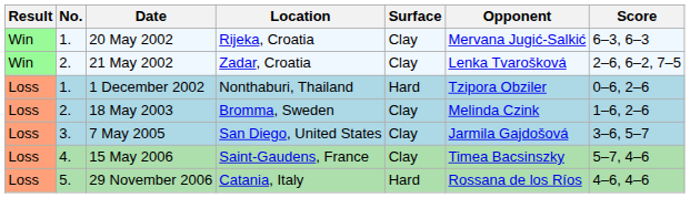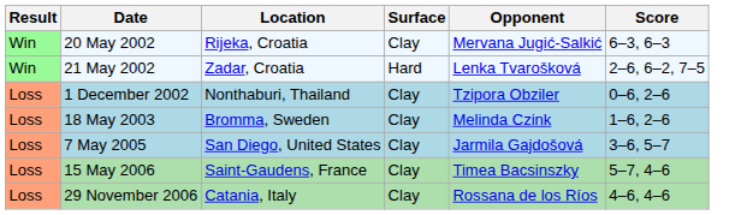 <table class="sortable wikitable" style=font-size:97%>
 <tr>
 <th>Result</th>
-<th>No.</th>
 <th>Date</th>
 <th>Location</th>
 <th>Surface</th>
 <th>Opponent</th>
 <th>Score</th>
 </tr>
 <tr style="background:#f0f8ff;">
 <td style="background:#98fb98;">Win</td>
-<td>1.</td>
 <td>20 May 2002</td>
 <td><a href='#'>Rijeka</a>, Croatia</td>
 <td>Clay</td>
 <td> <a href='#'>Mervana Jugić-Salkić</a></td>
 <td>6–3, 6–3</td>
 </tr>
 <tr style="background:#f0f8ff;">
 <td style="background:#98fb98;">Win</td>
-<td>2.</td>
 <td>21 May 2002</td>
 <td><a href='#'>Zadar</a>, Croatia</td>
-<td>Clay</td>
+<td>Hard</td>
 <td> <a href='#'>Lenka Tvarošková</a></td>
 <td>2–6, 6–2, 7–5</td>
 </tr>
 <tr bgcolor=lightblue>
 <td style="background:#ffa07a;">Loss</td>
-<td>1.</td>
 <td>1 December 2002</td>
 <td>Nonthaburi, Thailand</td>
-<td>Hard</td>
+<td>Clay</td>
 <td> <a href='#'>Tzipora Obziler</a></td>
 <td>0–6, 2–6</td>
 </tr>
 <tr bgcolor=lightblue>
 <td style="background:#ffa07a;">Loss</td>
-<td>2.</td>
 <td>18 May 2003</td>
 <td><a href='#'>Bromma</a>, Sweden</td>
 <td>Clay</td>
 <td> <a href='#'>Melinda Czink</a></td>
 <td>1–6, 2–6</td>
 </tr>
 <tr bgcolor=lightblue>
 <td style="background:#ffa07a;">Loss</td>
-<td>3.</td>
 <td>7 May 2005</td>
 <td><a href='#'>San Diego</a>, United States</td>
 <td>Clay</td>
 <td> <a href='#'>Jarmila Gajdošová</a></td>
 <td>3–6, 5–7</td>
 </tr>
 <tr bgcolor=#ADDFAD>
 <td style="background:#ffa07a;">Loss</td>
-<td>4.</td>
 <td>15 May 2006</td>
 <td><a href='#'>Saint-Gaudens</a>, France</td>
 <td>Clay</td>
 <td> <a href='#'>Timea Bacsinszky</a></td>
 <td>5–7, 4–6</td>
 </tr>
 <tr bgcolor=#ADDFAD>
 <td style="background:#ffa07a;">Loss</td>
-<td>5.</td>
 <td>29 November 2006</td>
 <td><a href='#'>Catania</a>, Italy</td>
-<td>Hard</td>
+<td>Clay</td>
 <td> <a href='#'>Rossana de los Ríos</a></td>
 <td>4–6, 4–6</td>
 </tr>
 </table>
